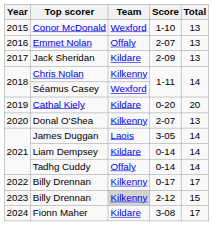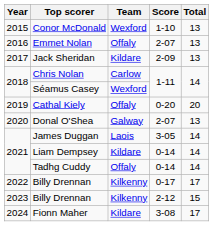 <table class="wikitable" style="text-align:center;">
 <tr>
 <th>Year</th>
 <th>Top scorer</th>
 <th>Team</th>
 <th>Score</th>
 <th>Total</th>
 </tr>
 <tr>
 <td>2015</td>
 <td style="text-align:left;"><a href='#'>Conor McDonald</a></td>
 <td style="text-align:left;"><a href='#'>Wexford</a></td>
 <td>1-10</td>
 <td>13</td>
 </tr>
 <tr>
 <td>2016</td>
 <td style="text-align:left;"><a href='#'>Emmet Nolan</a></td>
 <td style="text-align:left;"><a href='#'>Offaly</a></td>
 <td>2-07</td>
 <td>13</td>
 </tr>
 <tr>
 <td>2017</td>
 <td style="text-align:left;">Jack Sheridan</td>
 <td style="text-align:left;"><a href='#'>Kildare</a></td>
 <td>2-09</td>
 <td>13</td>
 </tr>
 <tr>
 <td rowspan=2>2018</td>
 <td style="text-align:left;"><a href='#'>Chris Nolan</a></td>
-<td style="text-align:left;"><a href='#'>Kilkenny</a></td>
+<td style="text-align:left;"><a href='#'>Carlow</a></td>
 <td rowspan=2>1-11</td>
 <td rowspan=2>14</td>
 </tr>
 <tr>
 <td style="text-align:left;">Séamus Casey</td>
 <td style="text-align:left;"><a href='#'>Wexford</a></td>
 </tr>
 <tr>
 <td>2019</td>
 <td style="text-align:left;"><a href='#'>Cathal Kiely</a></td>
-<td style="text-align:left;"><a href='#'>Kildare</a></td>
+<td style="text-align:left;"><a href='#'>Offaly</a></td>
 <td>0-20</td>
 <td>20</td>
 </tr>
 <tr>
 <td>2020</td>
 <td style="text-align:left;">Donal O'Shea</td>
-<td style="text-align:left;"><a href='#'>Kilkenny</a></td>
+<td style="text-align:left;"><a href='#'>Galway</a></td>
 <td>2-07</td>
 <td>13</td>
 </tr>
 <tr>
 <td rowspan=3>2021</td>
 <td style="text-align:left;">James Duggan</td>
 <td style="text-align:left;"><a href='#'>Laois</a></td>
 <td>3-05</td>
 <td>14</td>
 </tr>
 <tr>
 <td style="text-align:left;">Liam Dempsey</td>
 <td style="text-align:left;"><a href='#'>Kildare</a></td>
 <td>0-14</td>
 <td>14</td>
 </tr>
 <tr>
 <td style="text-align:left;">Tadhg Cuddy</td>
 <td style="text-align:left;"><a href='#'>Offaly</a></td>
 <td>0-14</td>
 <td>14</td>
 </tr>
 <tr>
 <td>2022</td>
 <td style="text-align:left;">Billy Drennan</td>
 <td style="text-align:left;"><a href='#'>Kilkenny</a></td>
 <td>0-17</td>
 <td>17</td>
 </tr>
 <tr>
 <td>2023</td>
 <td style="text-align:left;">Billy Drennan</td>
-<td style="background: lightgrey; text-align:left;"><a href='#'>Kilkenny</a></td>
+<td style="text-align:left;"><a href='#'>Kilkenny</a></td>
 <td>2-12</td>
 <td>15</td>
 </tr>
 <tr>
 <td>2024</td>
 <td style="text-align:left;">Fionn Maher</td>
 <td style="text-align:left;"><a href='#'>Kildare</a></td>
 <td>3-08</td>
 <td>17</td>
 </tr>
 </table>
